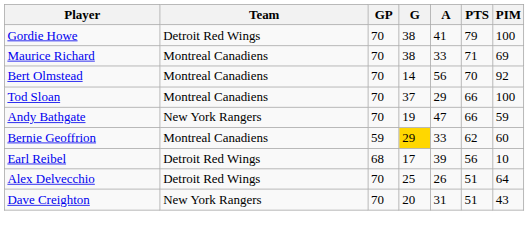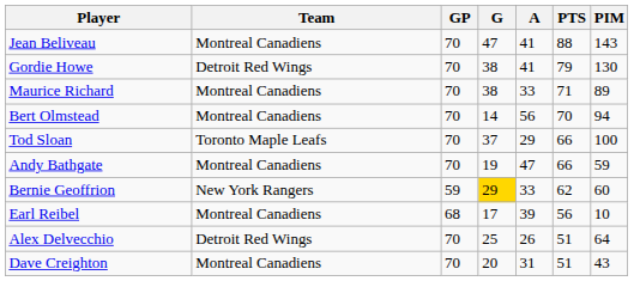 <table class="wikitable">
 <tr>
 <th bgcolor="#DDDDFF" width="30%">Player</th>
 <th bgcolor="#DDDDFF" width="40%">Team</th>
 <th bgcolor="#DDDDFF" width="6%">GP</th>
 <th bgcolor="#DDDDFF" width="6%">G</th>
 <th bgcolor="#DDDDFF" width="6%">A</th>
 <th bgcolor="#DDDDFF" width="6%">PTS</th>
 <th bgcolor="#DDDDFF" width="6%">PIM</th>
 </tr>
 <tr>
+<td><a href='#'>Jean Beliveau</a></td>
+<td>Montreal Canadiens</td>
+<td>70</td>
+<td>47</td>
+<td>41</td>
+<td>88</td>
+<td>143</td>
+</tr>
+<tr>
 <td><a href='#'>Gordie Howe</a></td>
 <td>Detroit Red Wings</td>
 <td>70</td>
 <td>38</td>
 <td>41</td>
 <td>79</td>
-<td>100</td>
+<td>130</td>
 </tr>
 <tr>
 <td><a href='#'>Maurice Richard</a></td>
 <td>Montreal Canadiens</td>
 <td>70</td>
 <td>38</td>
 <td>33</td>
 <td>71</td>
-<td>69</td>
+<td>89</td>
 </tr>
 <tr>
 <td><a href='#'>Bert Olmstead</a></td>
 <td>Montreal Canadiens</td>
 <td>70</td>
 <td>14</td>
 <td>56</td>
 <td>70</td>
-<td>92</td>
+<td>94</td>
 </tr>
 <tr>
 <td><a href='#'>Tod Sloan</a></td>
-<td>Montreal Canadiens</td>
+<td>Toronto Maple Leafs</td>
 <td>70</td>
 <td>37</td>
 <td>29</td>
 <td>66</td>
 <td>100</td>
 </tr>
 <tr>
 <td><a href='#'>Andy Bathgate</a></td>
-<td>New York Rangers</td>
+<td>Montreal Canadiens</td>
 <td>70</td>
 <td>19</td>
 <td>47</td>
 <td>66</td>
 <td>59</td>
 </tr>
 <tr>
 <td><a href='#'>Bernie Geoffrion</a></td>
-<td>Montreal Canadiens</td>
+<td>New York Rangers</td>
 <td>59</td>
 <td style="background: gold;">29</td>
 <td>33</td>
 <td>62</td>
 <td>60</td>
 </tr>
 <tr>
 <td><a href='#'>Earl Reibel</a></td>
-<td>Detroit Red Wings</td>
+<td>Montreal Canadiens</td>
 <td>68</td>
 <td>17</td>
 <td>39</td>
 <td>56</td>
 <td>10</td>
 </tr>
 <tr>
 <td><a href='#'>Alex Delvecchio</a></td>
 <td>Detroit Red Wings</td>
 <td>70</td>
 <td>25</td>
 <td>26</td>
 <td>51</td>
 <td>64</td>
 </tr>
 <tr>
 <td><a href='#'>Dave Creighton</a></td>
-<td>New York Rangers</td>
+<td>Montreal Canadiens</td>
 <td>70</td>
 <td>20</td>
 <td>31</td>
 <td>51</td>
 <td>43</td>
 </tr>
 </table>
